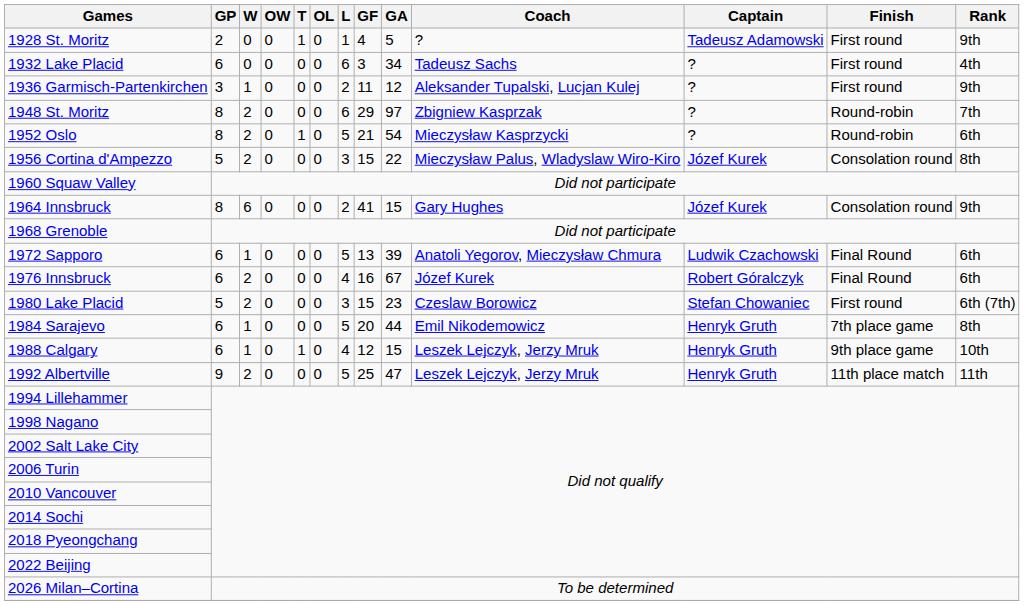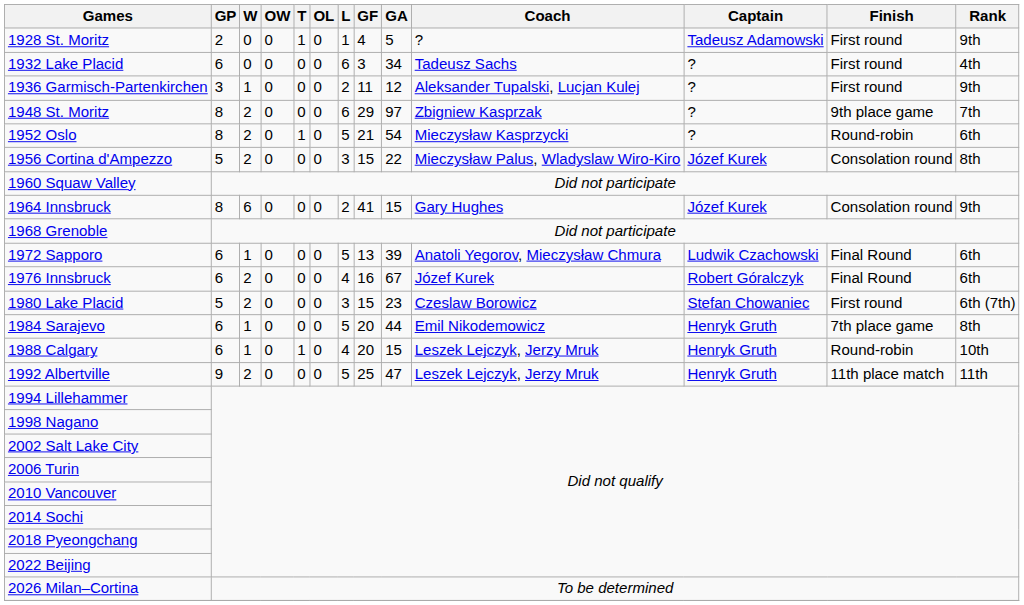 <table class="wikitable sortable">
 <tr>
 <th>Games</th>
 <th>GP</th>
 <th>W</th>
 <th>OW</th>
 <th>T</th>
 <th>OL</th>
 <th>L</th>
 <th>GF</th>
 <th>GA</th>
 <th>Coach</th>
 <th>Captain</th>
 <th>Finish</th>
 <th>Rank</th>
 </tr>
 <tr>
 <td> <a href='#'>1928 St. Moritz</a></td>
 <td>2</td>
 <td>0</td>
 <td>0</td>
 <td>1</td>
 <td>0</td>
 <td>1</td>
 <td>4</td>
 <td>5</td>
 <td>?</td>
 <td><a href='#'>Tadeusz Adamowski</a></td>
 <td>First round</td>
 <td>9th</td>
 </tr>
 <tr>
 <td> <a href='#'>1932 Lake Placid</a></td>
 <td>6</td>
 <td>0</td>
 <td>0</td>
 <td>0</td>
 <td>0</td>
 <td>6</td>
 <td>3</td>
 <td>34</td>
 <td><a href='#'>Tadeusz Sachs</a></td>
 <td>?</td>
 <td>First round</td>
 <td>4th</td>
 </tr>
 <tr>
 <td> <a href='#'>1936 Garmisch-Partenkirchen</a></td>
 <td>3</td>
 <td>1</td>
 <td>0</td>
 <td>0</td>
 <td>0</td>
 <td>2</td>
 <td>11</td>
 <td>12</td>
 <td><a href='#'>Aleksander Tupalski</a>, <a href='#'>Lucjan Kulej</a></td>
 <td>?</td>
 <td>First round</td>
 <td>9th</td>
 </tr>
 <tr>
 <td> <a href='#'>1948 St. Moritz</a></td>
 <td>8</td>
 <td>2</td>
 <td>0</td>
 <td>0</td>
 <td>0</td>
 <td>6</td>
 <td>29</td>
 <td>97</td>
 <td><a href='#'>Zbigniew Kasprzak</a></td>
 <td>?</td>
-<td>Round-robin</td>
+<td>9th place game</td>
 <td>7th</td>
 </tr>
 <tr>
 <td> <a href='#'>1952 Oslo</a></td>
 <td>8</td>
 <td>2</td>
 <td>0</td>
 <td>1</td>
 <td>0</td>
 <td>5</td>
 <td>21</td>
 <td>54</td>
 <td><a href='#'>Mieczysław Kasprzycki</a></td>
 <td>?</td>
 <td>Round-robin</td>
 <td>6th</td>
 </tr>
 <tr>
 <td> <a href='#'>1956 Cortina d'Ampezzo</a></td>
 <td>5</td>
 <td>2</td>
 <td>0</td>
 <td>0</td>
 <td>0</td>
 <td>3</td>
 <td>15</td>
 <td>22</td>
 <td><a href='#'>Mieczysław Palus</a>, <a href='#'>Wladyslaw Wiro-Kiro</a></td>
 <td><a href='#'>Józef Kurek</a></td>
 <td>Consolation round</td>
 <td>8th</td>
 </tr>
 <tr>
 <td> <a href='#'>1960 Squaw Valley</a></td>
 <td colspan=13 align=center><em>Did not participate</em></td>
 </tr>
 <tr>
 <td> <a href='#'>1964 Innsbruck</a></td>
 <td>8</td>
 <td>6</td>
 <td>0</td>
 <td>0</td>
 <td>0</td>
 <td>2</td>
 <td>41</td>
 <td>15</td>
 <td><a href='#'>Gary Hughes</a></td>
 <td><a href='#'>Józef Kurek</a></td>
 <td>Consolation round</td>
 <td>9th</td>
 </tr>
 <tr>
 <td> <a href='#'>1968 Grenoble</a></td>
 <td colspan=13 align=center><em>Did not participate</em></td>
 </tr>
 <tr>
 <td> <a href='#'>1972 Sapporo</a></td>
 <td>6</td>
 <td>1</td>
 <td>0</td>
 <td>0</td>
 <td>0</td>
 <td>5</td>
 <td>13</td>
 <td>39</td>
 <td><a href='#'>Anatoli Yegorov</a>, <a href='#'>Mieczysław Chmura</a></td>
 <td><a href='#'>Ludwik Czachowski</a></td>
 <td>Final Round</td>
 <td>6th</td>
 </tr>
 <tr>
 <td> <a href='#'>1976 Innsbruck</a></td>
 <td>6</td>
 <td>2</td>
 <td>0</td>
 <td>0</td>
 <td>0</td>
 <td>4</td>
 <td>16</td>
 <td>67</td>
 <td><a href='#'>Józef Kurek</a></td>
 <td><a href='#'>Robert Góralczyk</a></td>
 <td>Final Round</td>
 <td>6th</td>
 </tr>
 <tr>
 <td> <a href='#'>1980 Lake Placid</a></td>
 <td>5</td>
 <td>2</td>
 <td>0</td>
 <td>0</td>
 <td>0</td>
 <td>3</td>
 <td>15</td>
 <td>23</td>
 <td><a href='#'>Czeslaw Borowicz</a></td>
 <td><a href='#'>Stefan Chowaniec</a></td>
 <td>First round</td>
 <td>6th (7th)</td>
 </tr>
 <tr>
 <td> <a href='#'>1984 Sarajevo</a></td>
 <td>6</td>
 <td>1</td>
 <td>0</td>
 <td>0</td>
 <td>0</td>
 <td>5</td>
 <td>20</td>
 <td>44</td>
 <td><a href='#'>Emil Nikodemowicz</a></td>
 <td><a href='#'>Henryk Gruth</a></td>
 <td>7th place game</td>
 <td>8th</td>
 </tr>
 <tr>
 <td> <a href='#'>1988 Calgary</a></td>
 <td>6</td>
 <td>1</td>
 <td>0</td>
 <td>1</td>
 <td>0</td>
 <td>4</td>
-<td>12</td>
+<td>20</td>
 <td>15</td>
 <td><a href='#'>Leszek Lejczyk</a>, <a href='#'>Jerzy Mruk</a></td>
 <td><a href='#'>Henryk Gruth</a></td>
-<td>9th place game</td>
+<td>Round-robin</td>
 <td>10th</td>
 </tr>
 <tr>
 <td> <a href='#'>1992 Albertville</a></td>
 <td>9</td>
 <td>2</td>
 <td>0</td>
 <td>0</td>
 <td>0</td>
 <td>5</td>
 <td>25</td>
 <td>47</td>
 <td><a href='#'>Leszek Lejczyk</a>, <a href='#'>Jerzy Mruk</a></td>
 <td><a href='#'>Henryk Gruth</a></td>
 <td>11th place match</td>
 <td>11th</td>
 </tr>
 <tr>
 <td> <a href='#'>1994 Lillehammer</a></td>
 <td colspan=12; rowspan=8 align=center><em>Did not qualify</em></td>
 </tr>
 <tr>
 <td> <a href='#'>1998 Nagano</a></td>
 </tr>
 <tr>
 <td> <a href='#'>2002 Salt Lake City</a></td>
 </tr>
 <tr>
 <td> <a href='#'>2006 Turin</a></td>
 </tr>
 <tr>
 <td> <a href='#'>2010 Vancouver</a></td>
 </tr>
 <tr>
 <td> <a href='#'>2014 Sochi</a></td>
 </tr>
 <tr>
 <td> <a href='#'>2018 Pyeongchang</a></td>
 </tr>
 <tr>
 <td> <a href='#'>2022 Beijing</a></td>
 </tr>
 <tr>
 <td> <a href='#'>2026 Milan–Cortina</a></td>
 <td colspan=12 align=center><em>To be determined</em></td>
 </tr>
 <tr>
 </tr>
 </table>
